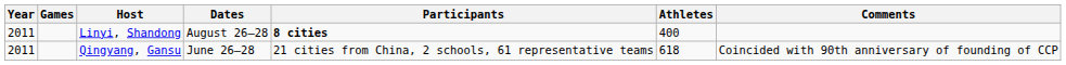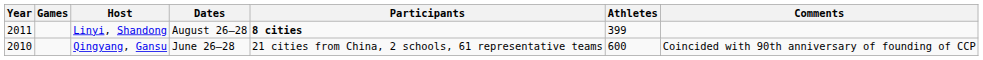 <table class="wikitable">
 <tr>
 <th>Year</th>
 <th>Games</th>
 <th>Host</th>
 <th>Dates</th>
 <th>Participants</th>
 <th>Athletes</th>
 <th>Comments</th>
 </tr>
 <tr>
 <td>2011</td>
 <td></td>
 <td><a href='#'>Linyi</a>, <a href='#'>Shandong</a></td>
 <td>August 26–28</td>
 <td><strong>8 cities</strong></td>
-<td>400</td>
+<td>399</td>
 <td></td>
 </tr>
 <tr>
-<td>2011</td>
+<td>2010</td>
 <td></td>
 <td><a href='#'>Qingyang</a>, <a href='#'>Gansu</a></td>
 <td>June 26–28</td>
 <td>21 cities from China, 2 schools, 61 representative teams</td>
-<td>618</td>
+<td>600</td>
 <td>Coincided with 90th anniversary of founding of CCP</td>
 </tr>
 </table>
